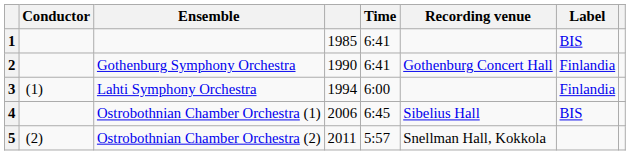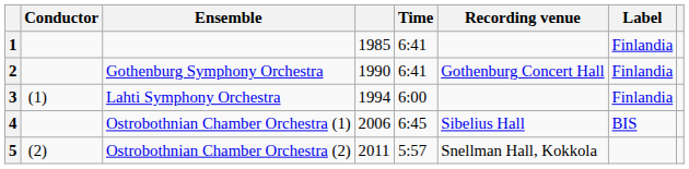 <table class="wikitable" style="margin-right:0; font-size:95%">
 <tr>
 <th scope="col"></th>
 <th scope="col">Conductor</th>
 <th scope="col">Ensemble</th>
 <th scope="col"></th>
 <th scope="col">Time</th>
 <th scope="col">Recording venue</th>
 <th scope="col">Label</th>
 <th scope="col"class="unsortable"></th>
 </tr>
 <tr>
 <th scope="row">1</th>
 <td></td>
 <td></td>
 <td>1985</td>
 <td>6:41</td>
 <td></td>
-<td><a href='#'>BIS</a></td>
+<td><a href='#'>Finlandia</a></td>
 <td></td>
 </tr>
 <tr>
 <th scope="row">2</th>
 <td></td>
 <td><a href='#'>Gothenburg Symphony Orchestra</a></td>
 <td>1990</td>
 <td>6:41</td>
 <td><a href='#'>Gothenburg Concert Hall</a></td>
 <td><a href='#'>Finlandia</a></td>
 <td></td>
 </tr>
 <tr>
 <th scope="row">3</th>
 <td> (1)</td>
 <td><a href='#'>Lahti Symphony Orchestra</a></td>
 <td>1994</td>
 <td>6:00</td>
 <td></td>
 <td><a href='#'>Finlandia</a></td>
 <td></td>
 </tr>
 <tr>
 <th scope="row">4</th>
 <td></td>
 <td><a href='#'>Ostrobothnian Chamber Orchestra</a> (1)</td>
 <td>2006</td>
 <td>6:45</td>
 <td><a href='#'>Sibelius Hall</a></td>
 <td><a href='#'>BIS</a></td>
 <td></td>
 </tr>
 <tr>
 <th scope="row">5</th>
 <td> (2)</td>
 <td><a href='#'>Ostrobothnian Chamber Orchestra</a> (2)</td>
 <td>2011</td>
 <td>5:57</td>
 <td>Snellman Hall, Kokkola</td>
 <td></td>
 <td></td>
 </tr>
 </table>
